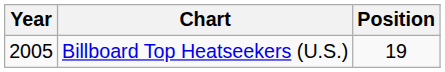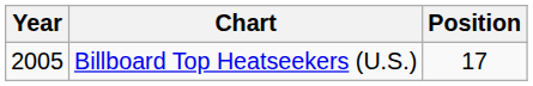 <table class="wikitable">
 <tr>
 <th>Year</th>
 <th>Chart</th>
 <th>Position</th>
 </tr>
 <tr>
 <td>2005</td>
 <td><a href='#'>Billboard Top Heatseekers</a> (U.S.)</td>
-<td align="center">19</td>
+<td align="center">17</td>
 </tr>
 </table>
